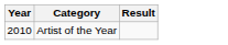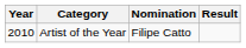 <table class="wikitable">
 <tr>
 <th>Year</th>
 <th>Category</th>
+<th>Nomination</th>
 <th>Result</th>
 </tr>
 <tr>
 <td>2010</td>
 <td>Artist of the Year</td>
+<td>Filipe Catto</td>
 <td></td>
 </tr>
 </table>
